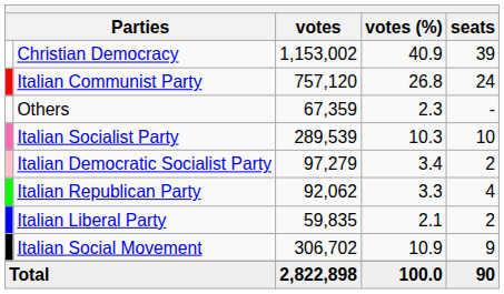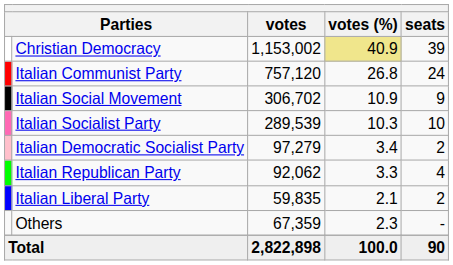 <table class="wikitable" style="font-size:95%">
 <tr>
 <th colspan=5></th>
 </tr>
 <tr bgcolor="EFEFEF"|->
 <th Colspan=2>Parties</th>
 <th>votes</th>
 <th>votes (%)</th>
 <th>seats</th>
 </tr>
 <tr>
 <td bgcolor=White></td>
 <td><a href='#'>Christian Democracy</a></td>
 <td align=right>1,153,002</td>
-<td align=right>40.9</td>
+<td align=right style="background: khaki;">40.9</td>
 <td align=right>39</td>
 </tr>
 <tr>
 <td bgcolor=Red></td>
 <td><a href='#'>Italian Communist Party</a></td>
 <td align=right>757,120</td>
 <td align=right>26.8</td>
 <td align=right>24</td>
 </tr>
 <tr>
-<td bgcolor=></td>
-<td>Others</td>
-<td align=right>67,359</td>
-<td align=right>2.3</td>
-<td align=right>-</td>
+<td bgcolor=Black></td>
+<td><a href='#'>Italian Social Movement</a></td>
+<td align=right>306,702</td>
+<td align=right>10.9</td>
+<td align=right>9</td>
 </tr>
 <tr>
 <td bgcolor=Hotpink></td>
 <td><a href='#'>Italian Socialist Party</a></td>
 <td align=right>289,539</td>
 <td align=right>10.3</td>
 <td align=right>10</td>
 </tr>
 <tr>
 <td bgcolor=Pink></td>
 <td><a href='#'>Italian Democratic Socialist Party</a></td>
 <td align=right>97,279</td>
 <td align=right>3.4</td>
 <td align=right>2</td>
 </tr>
 <tr>
 <td bgcolor=Lime></td>
 <td><a href='#'>Italian Republican Party</a></td>
 <td align=right>92,062</td>
 <td align=right>3.3</td>
 <td align=right>4</td>
 </tr>
 <tr>
 <td bgcolor=Blue></td>
 <td><a href='#'>Italian Liberal Party</a></td>
 <td align=right>59,835</td>
 <td align=right>2.1</td>
 <td align=right>2</td>
 </tr>
 <tr>
-<td bgcolor=Black></td>
-<td><a href='#'>Italian Social Movement</a></td>
-<td align=right>306,702</td>
-<td align=right>10.9</td>
-<td align=right>9</td>
+<td bgcolor=></td>
+<td>Others</td>
+<td align=right>67,359</td>
+<td align=right>2.3</td>
+<td align=right>-</td>
 </tr>
 <tr>
 </tr>
 <tr bgcolor="EFEFEF">
 <td colspan=2><strong>Total</strong></td>
 <td align=right><strong>2,822,898</strong></td>
 <td align=right><strong>100.0</strong></td>
 <td align=right><strong>90</strong></td>
 </tr>
 </table>
